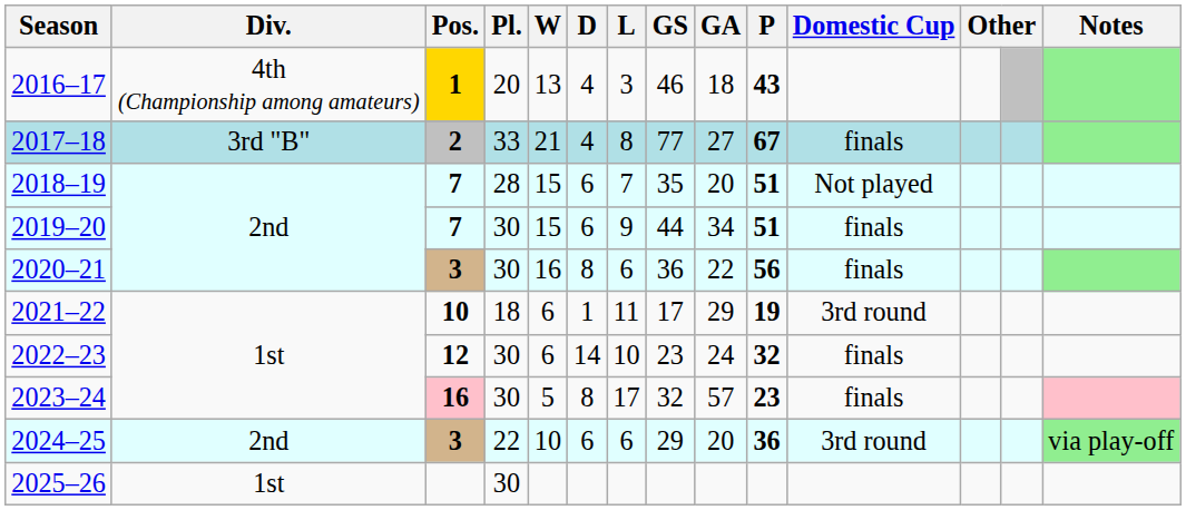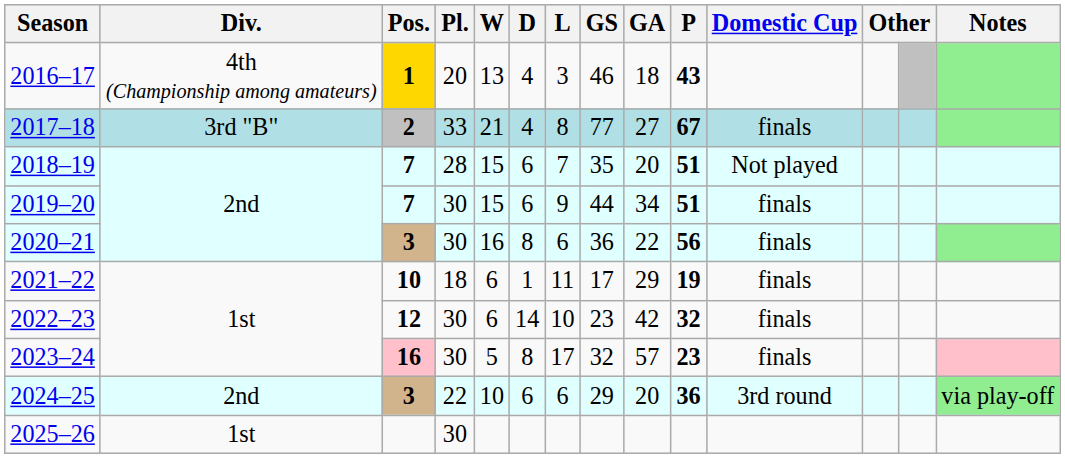 <table class="wikitable" style="font-size:100%; text-align: center;">
 <tr bgcolor="#efefef">
 <th>Season</th>
 <th>Div.</th>
 <th>Pos.</th>
 <th>Pl.</th>
 <th>W</th>
 <th>D</th>
 <th>L</th>
 <th>GS</th>
 <th>GA</th>
 <th>P</th>
 <th><a href='#'>Domestic Cup</a></th>
 <th colspan="2">Other</th>
 <th>Notes</th>
 </tr>
 <tr>
 <td align="center"><a href='#'>2016–17</a></td>
 <td align="center">4th<br><small><em>(Championship among amateurs)</em></small></td>
 <td align="center" bgcolor=gold><strong>1</strong></td>
 <td align="center">20</td>
 <td align="center">13</td>
 <td align="center">4</td>
 <td align="center">3</td>
 <td align="center">46</td>
 <td align="center">18</td>
 <td align="center"><strong>43</strong></td>
 <td align="center"></td>
 <td align="center"></td>
 <td align="center" bgcolor=silver></td>
 <td align="center" bgcolor=lightgreen></td>
 </tr>
 <tr bgcolor=PowderBlue>
 <td align=center><a href='#'>2017–18</a></td>
 <td align=center>3rd "B"<br></td>
 <td align=center bgcolor=silver><strong>2</strong></td>
 <td align=center>33</td>
 <td align=center>21</td>
 <td align=center>4</td>
 <td align=center>8</td>
 <td align=center>77</td>
 <td align=center>27</td>
 <td align=center><strong>67</strong></td>
 <td align=center> finals</td>
 <td align=center></td>
 <td align=center></td>
 <td align=center bgcolor=lightgreen></td>
 </tr>
 <tr bgcolor=LightCyan>
 <td align=center><a href='#'>2018–19</a></td>
 <td align=center rowspan=3>2nd<br></td>
 <td align=center><strong>7</strong></td>
 <td align=center>28</td>
 <td align=center>15</td>
 <td align=center>6</td>
 <td align=center>7</td>
 <td align=center>35</td>
 <td align=center>20</td>
 <td align=center><strong>51</strong></td>
 <td align=center>Not played</td>
 <td align=center></td>
 <td align=center></td>
 <td align=center></td>
 </tr>
 <tr bgcolor=LightCyan>
 <td align=center><a href='#'>2019–20</a></td>
 <td align=center><strong>7</strong></td>
 <td align=center>30</td>
 <td align=center>15</td>
 <td align=center>6</td>
 <td align=center>9</td>
 <td align=center>44</td>
 <td align=center>34</td>
 <td align=center><strong>51</strong></td>
 <td align=center> finals</td>
 <td align=center></td>
 <td align=center></td>
 <td align=center></td>
 </tr>
 <tr bgcolor=LightCyan>
 <td align=center><a href='#'>2020–21</a></td>
 <td align=center bgcolor=tan><strong>3</strong></td>
 <td align=center>30</td>
 <td align=center>16</td>
 <td align=center>8</td>
 <td align=center>6</td>
 <td align=center>36</td>
 <td align=center>22</td>
 <td align=center><strong>56</strong></td>
 <td align=center> finals</td>
 <td align=center></td>
 <td align=center></td>
 <td align=center bgcolor=lightgreen></td>
 </tr>
 <tr>
 <td align=center><a href='#'>2021–22</a></td>
 <td align=center rowspan=3>1st<br></td>
 <td align=center><strong>10</strong></td>
 <td align=center>18</td>
 <td align=center>6</td>
 <td align=center>1</td>
 <td align=center>11</td>
 <td align=center>17</td>
 <td align=center>29</td>
 <td align=center><strong>19</strong></td>
-<td align=center>3rd round</td>
+<td align=center> finals</td>
 <td align=center></td>
 <td align=center></td>
 <td align=center></td>
 </tr>
 <tr>
 <td align=center><a href='#'>2022–23</a></td>
 <td align=center><strong>12</strong></td>
 <td align=center>30</td>
 <td align=center>6</td>
 <td align=center>14</td>
 <td align=center>10</td>
 <td align=center>23</td>
-<td align=center>24</td>
+<td align=center>42</td>
 <td align=center><strong>32</strong></td>
 <td align=center> finals</td>
 <td align=center></td>
 <td align=center></td>
 <td align=center></td>
 </tr>
 <tr>
 <td align=center><a href='#'>2023–24</a></td>
 <td align=center bgcolor=pink><strong>16</strong></td>
 <td align=center>30</td>
 <td align=center>5</td>
 <td align=center>8</td>
 <td align=center>17</td>
 <td align=center>32</td>
 <td align=center>57</td>
 <td align=center><strong>23</strong></td>
 <td align=center> finals</td>
 <td align=center></td>
 <td align=center></td>
 <td align=center bgcolor=pink></td>
 </tr>
 <tr bgcolor=LightCyan>
 <td align=center><a href='#'>2024–25</a></td>
 <td align=center>2nd<br></td>
 <td align=center bgcolor=tan><strong>3</strong></td>
 <td align=center>22</td>
 <td align=center>10</td>
 <td align=center>6</td>
 <td align=center>6</td>
 <td align=center>29</td>
 <td align=center>20</td>
 <td align=center><strong>36</strong></td>
 <td align=center>3rd round</td>
 <td align=center></td>
 <td align=center></td>
 <td align=center bgcolor=lightgreen> via play-off</td>
 </tr>
 <tr>
 <td align=center><a href='#'>2025–26</a></td>
 <td align=center>1st<br></td>
 <td align=center></td>
 <td align=center>30</td>
 <td align=center></td>
 <td align=center></td>
 <td align=center></td>
 <td align=center></td>
 <td align=center></td>
 <td align=center></td>
 <td align=center></td>
 <td align=center></td>
 <td align=center></td>
 <td align=center></td>
 </tr>
 </table>
